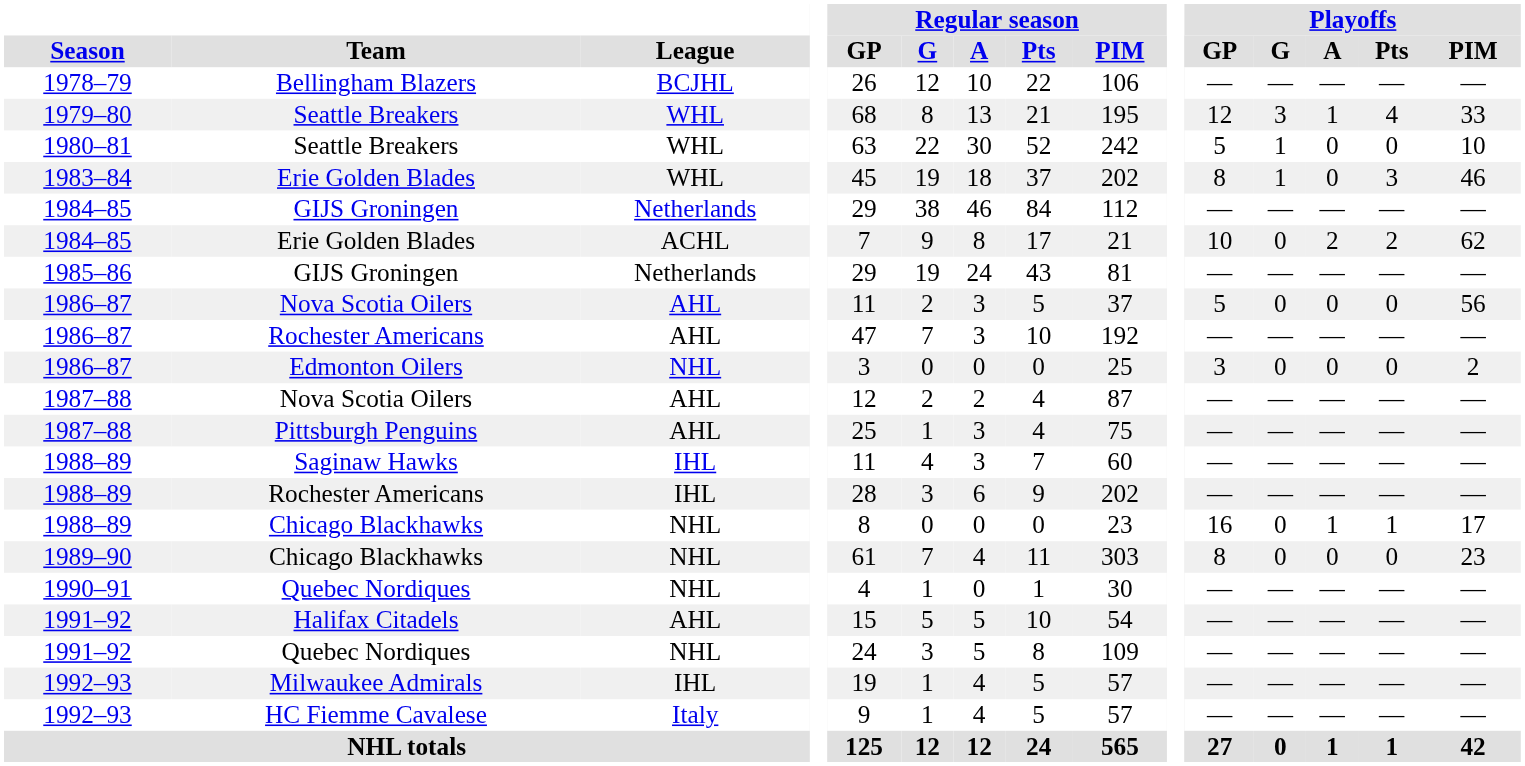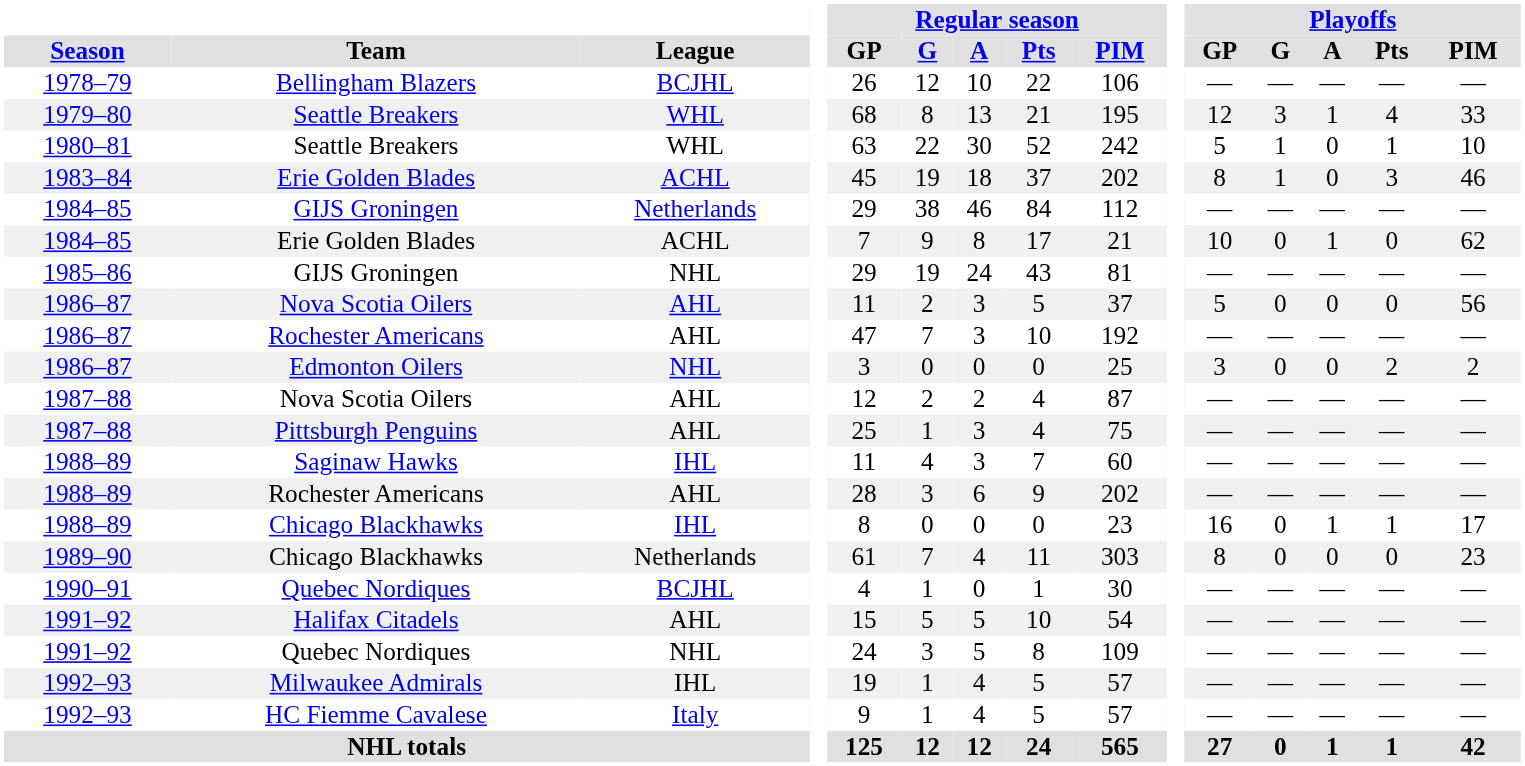 <table border="0" cellpadding="1" cellspacing="0" style="text-align:center; width:60em">
 <tr bgcolor="#e0e0e0">
 <th colspan="3" bgcolor="#ffffff"> </th>
 <th rowspan="99" bgcolor="#ffffff"> </th>
 <th colspan="5"><a href='#'>Regular season</a></th>
 <th rowspan="99" bgcolor="#ffffff"> </th>
 <th colspan="5"><a href='#'>Playoffs</a></th>
 </tr>
 <tr bgcolor="#e0e0e0">
 <th><a href='#'>Season</a></th>
 <th>Team</th>
 <th>League</th>
 <th>GP</th>
 <th><a href='#'>G</a></th>
 <th><a href='#'>A</a></th>
 <th><a href='#'>Pts</a></th>
 <th><a href='#'>PIM</a></th>
 <th>GP</th>
 <th>G</th>
 <th>A</th>
 <th>Pts</th>
 <th>PIM</th>
 </tr>
 <tr>
 <td><a href='#'>1978–79</a></td>
 <td><a href='#'>Bellingham Blazers</a></td>
 <td><a href='#'>BCJHL</a></td>
 <td>26</td>
 <td>12</td>
 <td>10</td>
 <td>22</td>
 <td>106</td>
 <td>—</td>
 <td>—</td>
 <td>—</td>
 <td>—</td>
 <td>—</td>
 </tr>
 <tr bgcolor="#f0f0f0">
 <td><a href='#'>1979–80</a></td>
 <td><a href='#'>Seattle Breakers</a></td>
 <td><a href='#'>WHL</a></td>
 <td>68</td>
 <td>8</td>
 <td>13</td>
 <td>21</td>
 <td>195</td>
 <td>12</td>
 <td>3</td>
 <td>1</td>
 <td>4</td>
 <td>33</td>
 </tr>
 <tr>
 <td><a href='#'>1980–81</a></td>
 <td>Seattle Breakers</td>
 <td>WHL</td>
 <td>63</td>
 <td>22</td>
 <td>30</td>
 <td>52</td>
 <td>242</td>
 <td>5</td>
 <td>1</td>
 <td>0</td>
-<td>0</td>
+<td>1</td>
 <td>10</td>
 </tr>
 <tr bgcolor="#f0f0f0">
 <td><a href='#'>1983–84</a></td>
 <td><a href='#'>Erie Golden Blades</a></td>
-<td>WHL</td>
+<td><a href='#'>ACHL</a></td>
 <td>45</td>
 <td>19</td>
 <td>18</td>
 <td>37</td>
 <td>202</td>
 <td>8</td>
 <td>1</td>
 <td>0</td>
 <td>3</td>
 <td>46</td>
 </tr>
 <tr>
 <td><a href='#'>1984–85</a></td>
 <td><a href='#'>GIJS Groningen</a></td>
 <td><a href='#'>Netherlands</a></td>
 <td>29</td>
 <td>38</td>
 <td>46</td>
 <td>84</td>
 <td>112</td>
 <td>—</td>
 <td>—</td>
 <td>—</td>
 <td>—</td>
 <td>—</td>
 </tr>
 <tr bgcolor="#f0f0f0">
 <td><a href='#'>1984–85</a></td>
 <td>Erie Golden Blades</td>
 <td>ACHL</td>
 <td>7</td>
 <td>9</td>
 <td>8</td>
 <td>17</td>
 <td>21</td>
 <td>10</td>
 <td>0</td>
-<td>2</td>
-<td>2</td>
+<td>1</td>
+<td>0</td>
 <td>62</td>
 </tr>
 <tr>
 <td><a href='#'>1985–86</a></td>
 <td>GIJS Groningen</td>
-<td>Netherlands</td>
+<td>NHL</td>
 <td>29</td>
 <td>19</td>
 <td>24</td>
 <td>43</td>
 <td>81</td>
 <td>—</td>
 <td>—</td>
 <td>—</td>
 <td>—</td>
 <td>—</td>
 </tr>
 <tr bgcolor="#f0f0f0">
 <td><a href='#'>1986–87</a></td>
 <td><a href='#'>Nova Scotia Oilers</a></td>
 <td><a href='#'>AHL</a></td>
 <td>11</td>
 <td>2</td>
 <td>3</td>
 <td>5</td>
 <td>37</td>
 <td>5</td>
 <td>0</td>
 <td>0</td>
 <td>0</td>
 <td>56</td>
 </tr>
 <tr>
 <td><a href='#'>1986–87</a></td>
 <td><a href='#'>Rochester Americans</a></td>
 <td>AHL</td>
 <td>47</td>
 <td>7</td>
 <td>3</td>
 <td>10</td>
 <td>192</td>
 <td>—</td>
 <td>—</td>
 <td>—</td>
 <td>—</td>
 <td>—</td>
 </tr>
 <tr bgcolor="#f0f0f0">
 <td><a href='#'>1986–87</a></td>
 <td><a href='#'>Edmonton Oilers</a></td>
 <td><a href='#'>NHL</a></td>
 <td>3</td>
 <td>0</td>
 <td>0</td>
 <td>0</td>
 <td>25</td>
 <td>3</td>
 <td>0</td>
 <td>0</td>
-<td>0</td>
+<td>2</td>
 <td>2</td>
 </tr>
 <tr>
 <td><a href='#'>1987–88</a></td>
 <td>Nova Scotia Oilers</td>
 <td>AHL</td>
 <td>12</td>
 <td>2</td>
 <td>2</td>
 <td>4</td>
 <td>87</td>
 <td>—</td>
 <td>—</td>
 <td>—</td>
 <td>—</td>
 <td>—</td>
 </tr>
 <tr bgcolor="#f0f0f0">
 <td><a href='#'>1987–88</a></td>
 <td><a href='#'>Pittsburgh Penguins</a></td>
 <td>AHL</td>
 <td>25</td>
 <td>1</td>
 <td>3</td>
 <td>4</td>
 <td>75</td>
 <td>—</td>
 <td>—</td>
 <td>—</td>
 <td>—</td>
 <td>—</td>
 </tr>
 <tr>
 <td><a href='#'>1988–89</a></td>
 <td><a href='#'>Saginaw Hawks</a></td>
 <td><a href='#'>IHL</a></td>
 <td>11</td>
 <td>4</td>
 <td>3</td>
 <td>7</td>
 <td>60</td>
 <td>—</td>
 <td>—</td>
 <td>—</td>
 <td>—</td>
 <td>—</td>
 </tr>
 <tr bgcolor="#f0f0f0">
 <td><a href='#'>1988–89</a></td>
 <td>Rochester Americans</td>
-<td>IHL</td>
+<td>AHL</td>
 <td>28</td>
 <td>3</td>
 <td>6</td>
 <td>9</td>
 <td>202</td>
 <td>—</td>
 <td>—</td>
 <td>—</td>
 <td>—</td>
 <td>—</td>
 </tr>
 <tr>
 <td><a href='#'>1988–89</a></td>
 <td><a href='#'>Chicago Blackhawks</a></td>
-<td>NHL</td>
+<td><a href='#'>IHL</a></td>
 <td>8</td>
 <td>0</td>
 <td>0</td>
 <td>0</td>
 <td>23</td>
 <td>16</td>
 <td>0</td>
 <td>1</td>
 <td>1</td>
 <td>17</td>
 </tr>
 <tr bgcolor="#f0f0f0">
 <td><a href='#'>1989–90</a></td>
 <td>Chicago Blackhawks</td>
-<td>NHL</td>
+<td>Netherlands</td>
 <td>61</td>
 <td>7</td>
 <td>4</td>
 <td>11</td>
 <td>303</td>
 <td>8</td>
 <td>0</td>
 <td>0</td>
 <td>0</td>
 <td>23</td>
 </tr>
 <tr>
 <td><a href='#'>1990–91</a></td>
 <td><a href='#'>Quebec Nordiques</a></td>
-<td>NHL</td>
+<td><a href='#'>BCJHL</a></td>
 <td>4</td>
 <td>1</td>
 <td>0</td>
 <td>1</td>
 <td>30</td>
 <td>—</td>
 <td>—</td>
 <td>—</td>
 <td>—</td>
 <td>—</td>
 </tr>
 <tr bgcolor="#f0f0f0">
 <td><a href='#'>1991–92</a></td>
 <td><a href='#'>Halifax Citadels</a></td>
 <td>AHL</td>
 <td>15</td>
 <td>5</td>
 <td>5</td>
 <td>10</td>
 <td>54</td>
 <td>—</td>
 <td>—</td>
 <td>—</td>
 <td>—</td>
 <td>—</td>
 </tr>
 <tr>
 <td><a href='#'>1991–92</a></td>
 <td>Quebec Nordiques</td>
 <td>NHL</td>
 <td>24</td>
 <td>3</td>
 <td>5</td>
 <td>8</td>
 <td>109</td>
 <td>—</td>
 <td>—</td>
 <td>—</td>
 <td>—</td>
 <td>—</td>
 </tr>
 <tr bgcolor="#f0f0f0">
 <td><a href='#'>1992–93</a></td>
 <td><a href='#'>Milwaukee Admirals</a></td>
 <td>IHL</td>
 <td>19</td>
 <td>1</td>
 <td>4</td>
 <td>5</td>
 <td>57</td>
 <td>—</td>
 <td>—</td>
 <td>—</td>
 <td>—</td>
 <td>—</td>
 </tr>
 <tr>
 <td><a href='#'>1992–93</a></td>
 <td><a href='#'>HC Fiemme Cavalese</a></td>
 <td><a href='#'>Italy</a></td>
 <td>9</td>
 <td>1</td>
 <td>4</td>
 <td>5</td>
 <td>57</td>
 <td>—</td>
 <td>—</td>
 <td>—</td>
 <td>—</td>
 <td>—</td>
 </tr>
 <tr>
 </tr>
 <tr ALIGN="center" bgcolor="#e0e0e0">
 <th colspan="3">NHL totals</th>
 <th ALIGN="center">125</th>
 <th ALIGN="center">12</th>
 <th ALIGN="center">12</th>
 <th ALIGN="center">24</th>
 <th ALIGN="center">565</th>
 <th ALIGN="center">27</th>
 <th ALIGN="center">0</th>
 <th ALIGN="center">1</th>
 <th ALIGN="center">1</th>
 <th ALIGN="center">42</th>
 </tr>
 </table>
